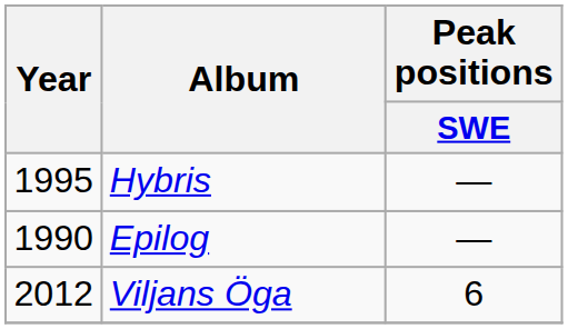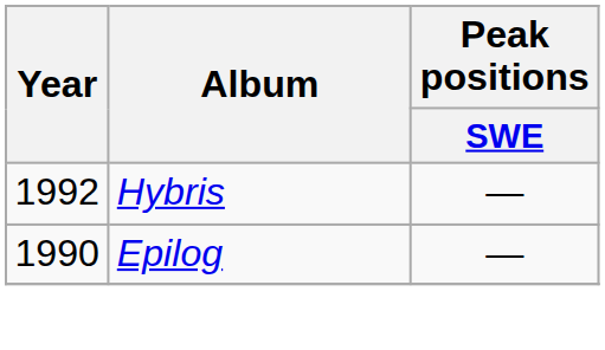 <table class="wikitable">
 <tr>
 <th align="center" rowspan="2" width="10">Year</th>
 <th align="center" rowspan="2" width="120">Album</th>
 <th align="center" colspan="1" width="20">Peak positions</th>
 </tr>
 <tr>
 <th scope="col" style="width:3em;font-size:90%;"><a href='#'>SWE</a><br></th>
 </tr>
 <tr>
-<td style="text-align:center;">1995</td>
+<td style="text-align:center;">1992</td>
 <td><em><a href='#'>Hybris</a></em></td>
 <td style="text-align:center;">—</td>
 </tr>
 <tr>
 <td style="text-align:center;">1990</td>
 <td><em><a href='#'>Epilog</a></em></td>
 <td style="text-align:center;">—</td>
 </tr>
 <tr>
-<td style="text-align:center;">2012</td>
-<td><em><a href='#'>Viljans Öga</a></em></td>
-<td style="text-align:center;">6</td>
-</tr>
-<tr>
 </tr>
 </table>
